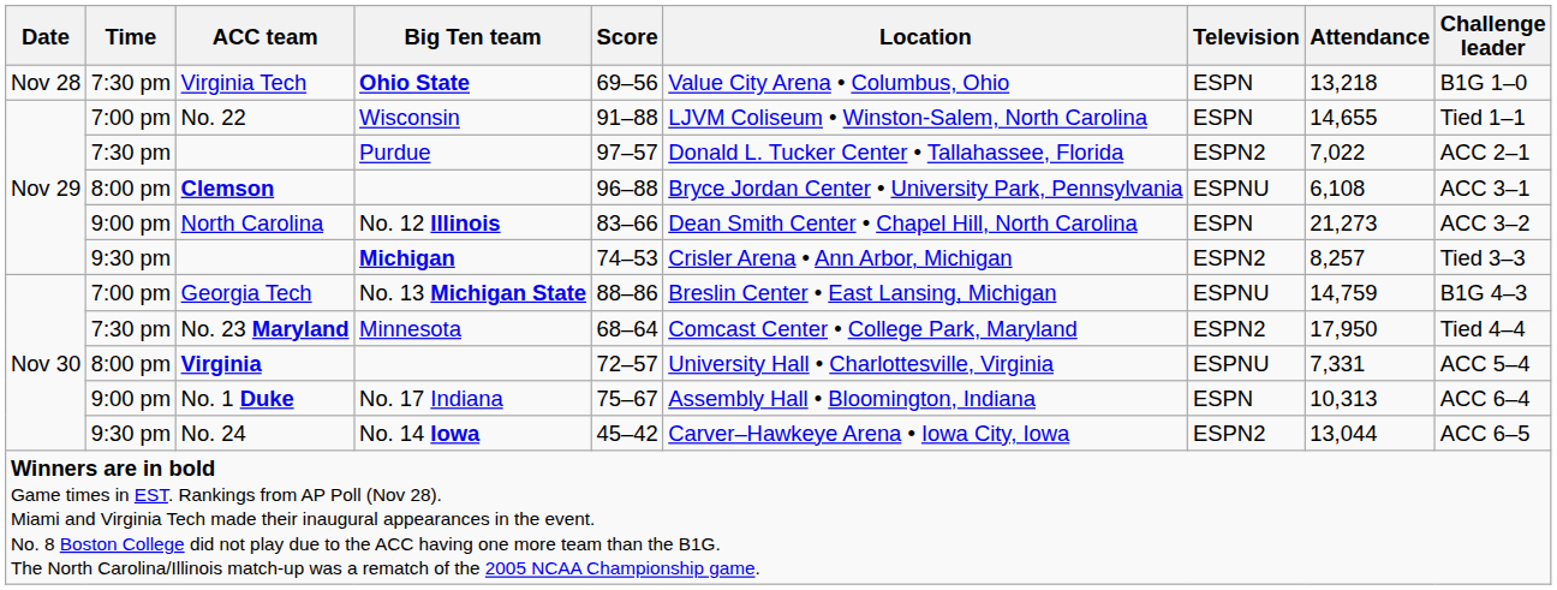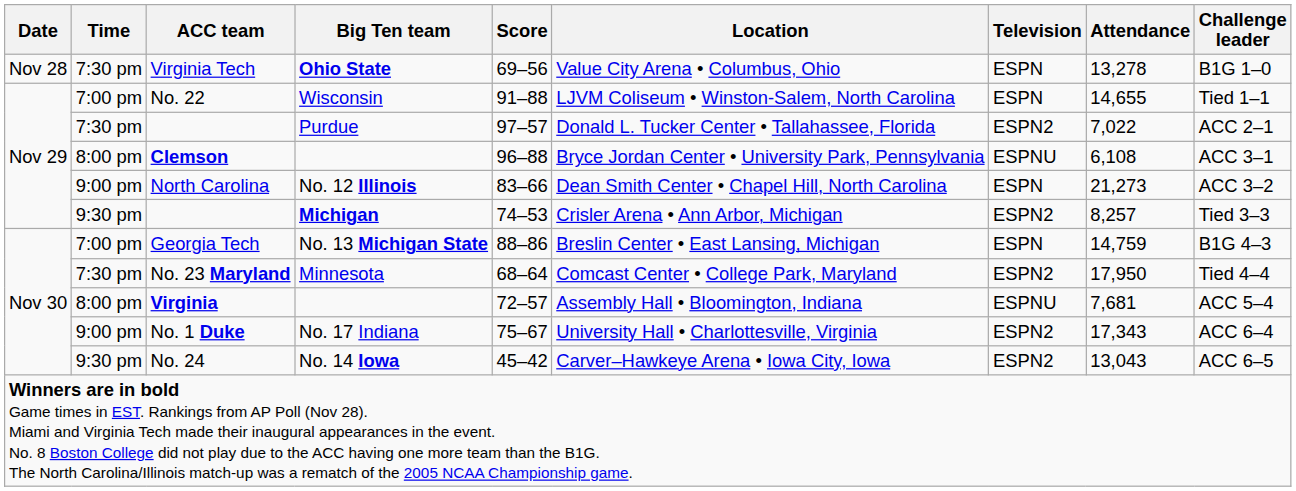 <table class="wikitable" style="font-size: 95%">
 <tr>
 <th>Date</th>
 <th>Time</th>
 <th>ACC team</th>
 <th>Big Ten team</th>
 <th>Score</th>
 <th>Location</th>
 <th>Television</th>
 <th>Attendance</th>
 <th>Challenge<br>leader</th>
 </tr>
 <tr>
 <td>Nov 28</td>
 <td>7:30 pm</td>
 <td><a href='#'>Virginia Tech</a></td>
 <td><strong><a href='#'>Ohio State</a></strong></td>
 <td>69–56</td>
 <td><a href='#'>Value City Arena</a> • <a href='#'>Columbus, Ohio</a></td>
 <td>ESPN</td>
-<td>13,218</td>
+<td>13,278</td>
 <td>B1G 1–0</td>
 </tr>
 <tr>
 <td rowspan=5>Nov 29</td>
 <td>7:00 pm</td>
 <td>No. 22 <strong></strong></td>
 <td><a href='#'>Wisconsin</a></td>
 <td>91–88</td>
 <td><a href='#'>LJVM Coliseum</a> • <a href='#'>Winston-Salem, North Carolina</a></td>
 <td>ESPN</td>
 <td>14,655</td>
 <td>Tied 1–1</td>
 </tr>
 <tr>
 <td>7:30 pm</td>
 <td><strong></strong></td>
 <td><a href='#'>Purdue</a></td>
 <td>97–57</td>
 <td><a href='#'>Donald L. Tucker Center</a> • <a href='#'>Tallahassee, Florida</a></td>
 <td>ESPN2</td>
 <td>7,022</td>
 <td>ACC 2–1</td>
 </tr>
 <tr>
 <td>8:00 pm</td>
 <td><strong><a href='#'>Clemson</a></strong></td>
 <td></td>
 <td>96–88</td>
 <td><a href='#'>Bryce Jordan Center</a> • <a href='#'>University Park, Pennsylvania</a></td>
 <td>ESPNU</td>
 <td>6,108</td>
 <td>ACC 3–1</td>
 </tr>
 <tr>
 <td>9:00 pm</td>
 <td><a href='#'>North Carolina</a></td>
 <td>No. 12 <strong><a href='#'>Illinois</a></strong></td>
 <td>83–66</td>
 <td><a href='#'>Dean Smith Center</a> • <a href='#'>Chapel Hill, North Carolina</a></td>
 <td>ESPN</td>
 <td>21,273</td>
 <td>ACC 3–2</td>
 </tr>
 <tr>
 <td>9:30 pm</td>
 <td></td>
 <td><strong><a href='#'>Michigan</a></strong></td>
 <td>74–53</td>
 <td><a href='#'>Crisler Arena</a> • <a href='#'>Ann Arbor, Michigan</a></td>
 <td>ESPN2</td>
 <td>8,257</td>
 <td>Tied 3–3</td>
 </tr>
 <tr>
 <td rowspan=5>Nov 30</td>
 <td>7:00 pm</td>
 <td><a href='#'>Georgia Tech</a></td>
 <td>No. 13 <strong><a href='#'>Michigan State</a></strong></td>
 <td>88–86</td>
 <td><a href='#'>Breslin Center</a> • <a href='#'>East Lansing, Michigan</a></td>
-<td>ESPNU</td>
+<td>ESPN</td>
 <td>14,759</td>
 <td>B1G 4–3</td>
 </tr>
 <tr>
 <td>7:30 pm</td>
 <td>No. 23 <strong><a href='#'>Maryland</a></strong></td>
 <td><a href='#'>Minnesota</a></td>
 <td>68–64</td>
 <td><a href='#'>Comcast Center</a> • <a href='#'>College Park, Maryland</a></td>
 <td>ESPN2</td>
 <td>17,950</td>
 <td>Tied 4–4</td>
 </tr>
 <tr>
 <td>8:00 pm</td>
 <td><strong><a href='#'>Virginia</a></strong></td>
 <td></td>
 <td>72–57</td>
-<td><a href='#'>University Hall</a> • <a href='#'>Charlottesville, Virginia</a></td>
+<td><a href='#'>Assembly Hall</a> • <a href='#'>Bloomington, Indiana</a></td>
 <td>ESPNU</td>
-<td>7,331</td>
+<td>7,681</td>
 <td>ACC 5–4</td>
 </tr>
 <tr>
 <td>9:00 pm</td>
 <td>No. 1 <strong><a href='#'>Duke</a></strong></td>
 <td>No. 17 <a href='#'>Indiana</a></td>
 <td>75–67</td>
-<td><a href='#'>Assembly Hall</a> • <a href='#'>Bloomington, Indiana</a></td>
-<td>ESPN</td>
-<td>10,313</td>
+<td><a href='#'>University Hall</a> • <a href='#'>Charlottesville, Virginia</a></td>
+<td>ESPN2</td>
+<td>17,343</td>
 <td>ACC 6–4</td>
 </tr>
 <tr>
 <td>9:30 pm</td>
 <td>No. 24 </td>
 <td>No. 14 <strong><a href='#'>Iowa</a></strong></td>
 <td>45–42</td>
 <td><a href='#'>Carver–Hawkeye Arena</a> • <a href='#'>Iowa City, Iowa</a></td>
 <td>ESPN2</td>
-<td>13,044</td>
+<td>13,043</td>
 <td>ACC 6–5</td>
 </tr>
 <tr>
 <td colspan=9><strong>Winners are in bold</strong><br><small>Game times in <a href='#'>EST</a>. Rankings from AP Poll (Nov 28).<br>Miami and Virginia Tech made their inaugural appearances in the event.<br>No. 8 <a href='#'>Boston College</a> did not play due to the ACC having one more team than the B1G.<br>The North Carolina/Illinois match-up was a rematch of the <a href='#'>2005 NCAA Championship game</a>.</small></td>
 </tr>
 </table>
